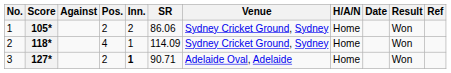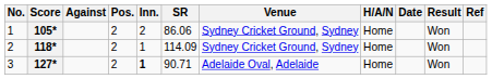 <table class="wikitable sortable plainrowheaders" style="font-size: 100%">
 <tr>
 <th>No.</th>
 <th>Score</th>
 <th>Against</th>
 <th>Pos.</th>
 <th>Inn.</th>
 <th>SR</th>
 <th>Venue</th>
 <th>H/A/N</th>
 <th>Date</th>
 <th>Result</th>
 <th>Ref</th>
 </tr>
 <tr>
 <td>1</td>
 <th scope="row"> 105* </th>
 <td></td>
 <td>2</td>
 <td>2</td>
 <td>86.06</td>
 <td><a href='#'>Sydney Cricket Ground</a>, <a href='#'>Sydney</a></td>
 <td>Home</td>
 <td></td>
 <td>Won</td>
 <td></td>
 </tr>
 <tr>
 <td>2</td>
 <th scope="row"> 118*  </th>
 <td></td>
-<td>4</td>
+<td>2</td>
 <td>1</td>
 <td>114.09</td>
 <td><a href='#'>Sydney Cricket Ground</a>, <a href='#'>Sydney</a></td>
 <td>Home</td>
 <td></td>
 <td>Won</td>
 <td></td>
 </tr>
 <tr>
 <td>3</td>
 <th scope="row"> 127* </th>
 <td></td>
 <td>2</td>
 <td><strong>1</strong></td>
 <td>90.71</td>
 <td><a href='#'>Adelaide Oval</a>, <a href='#'>Adelaide</a></td>
 <td>Home</td>
 <td></td>
 <td>Won</td>
 <td></td>
 </tr>
 </table>
